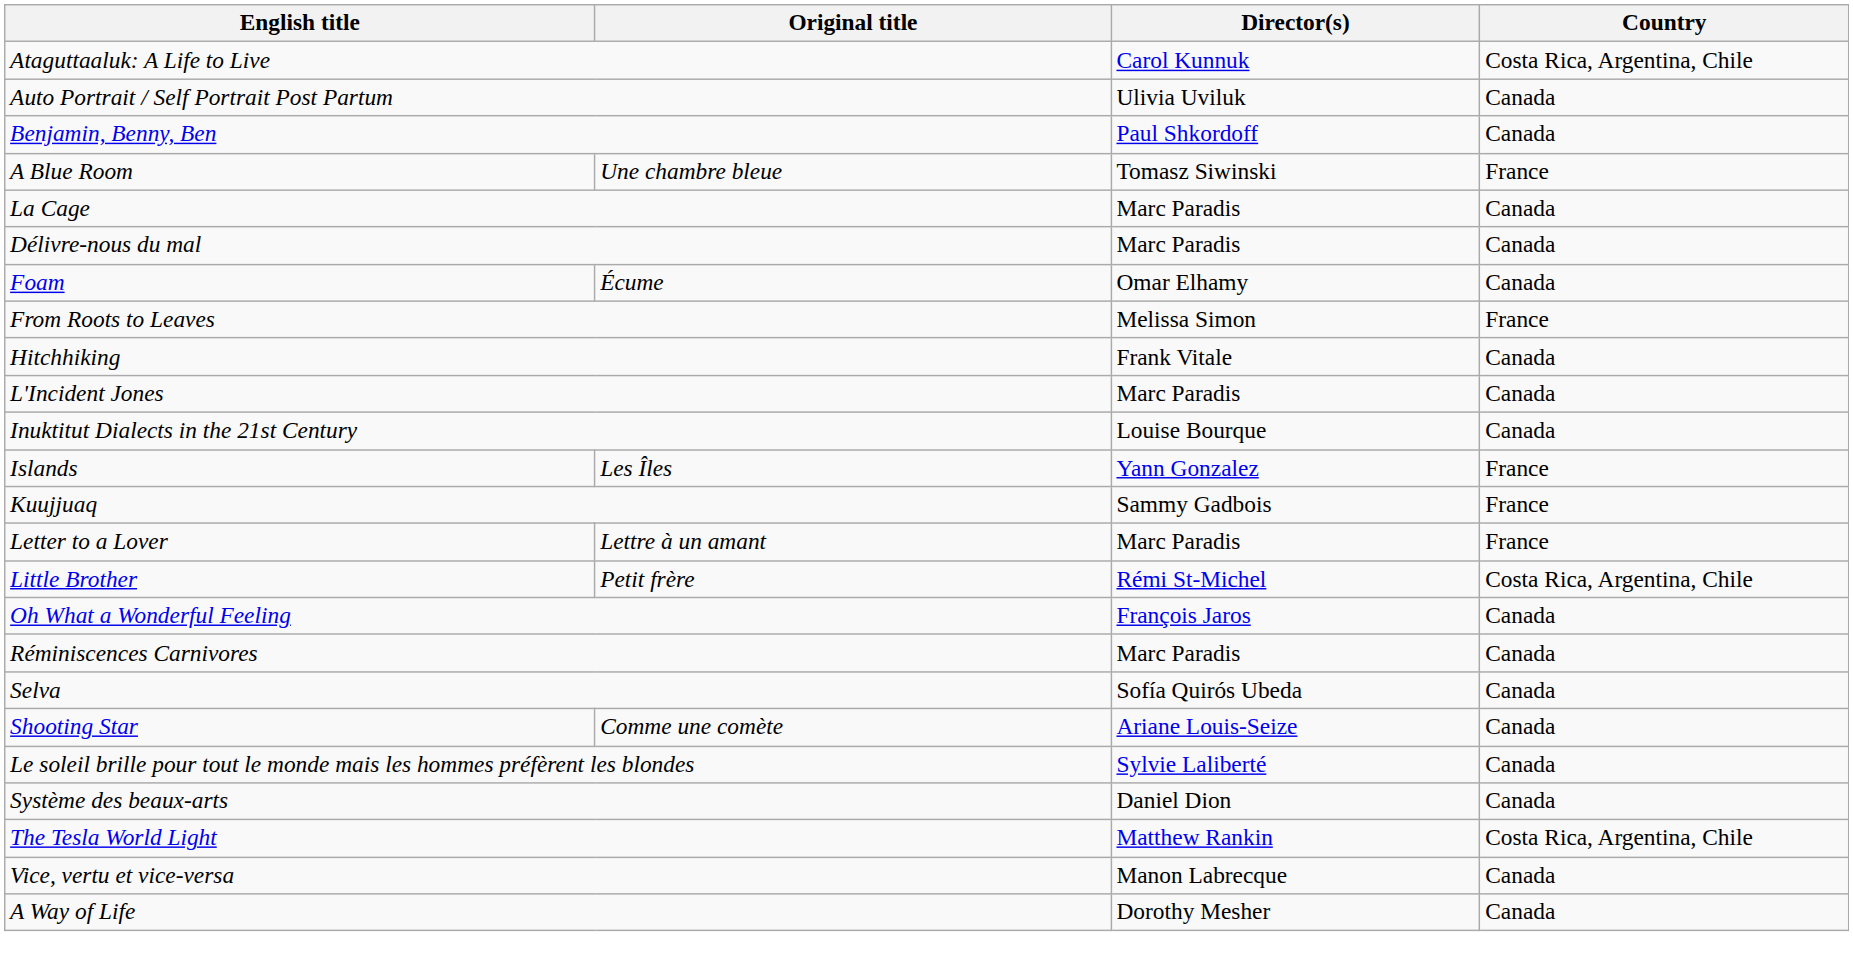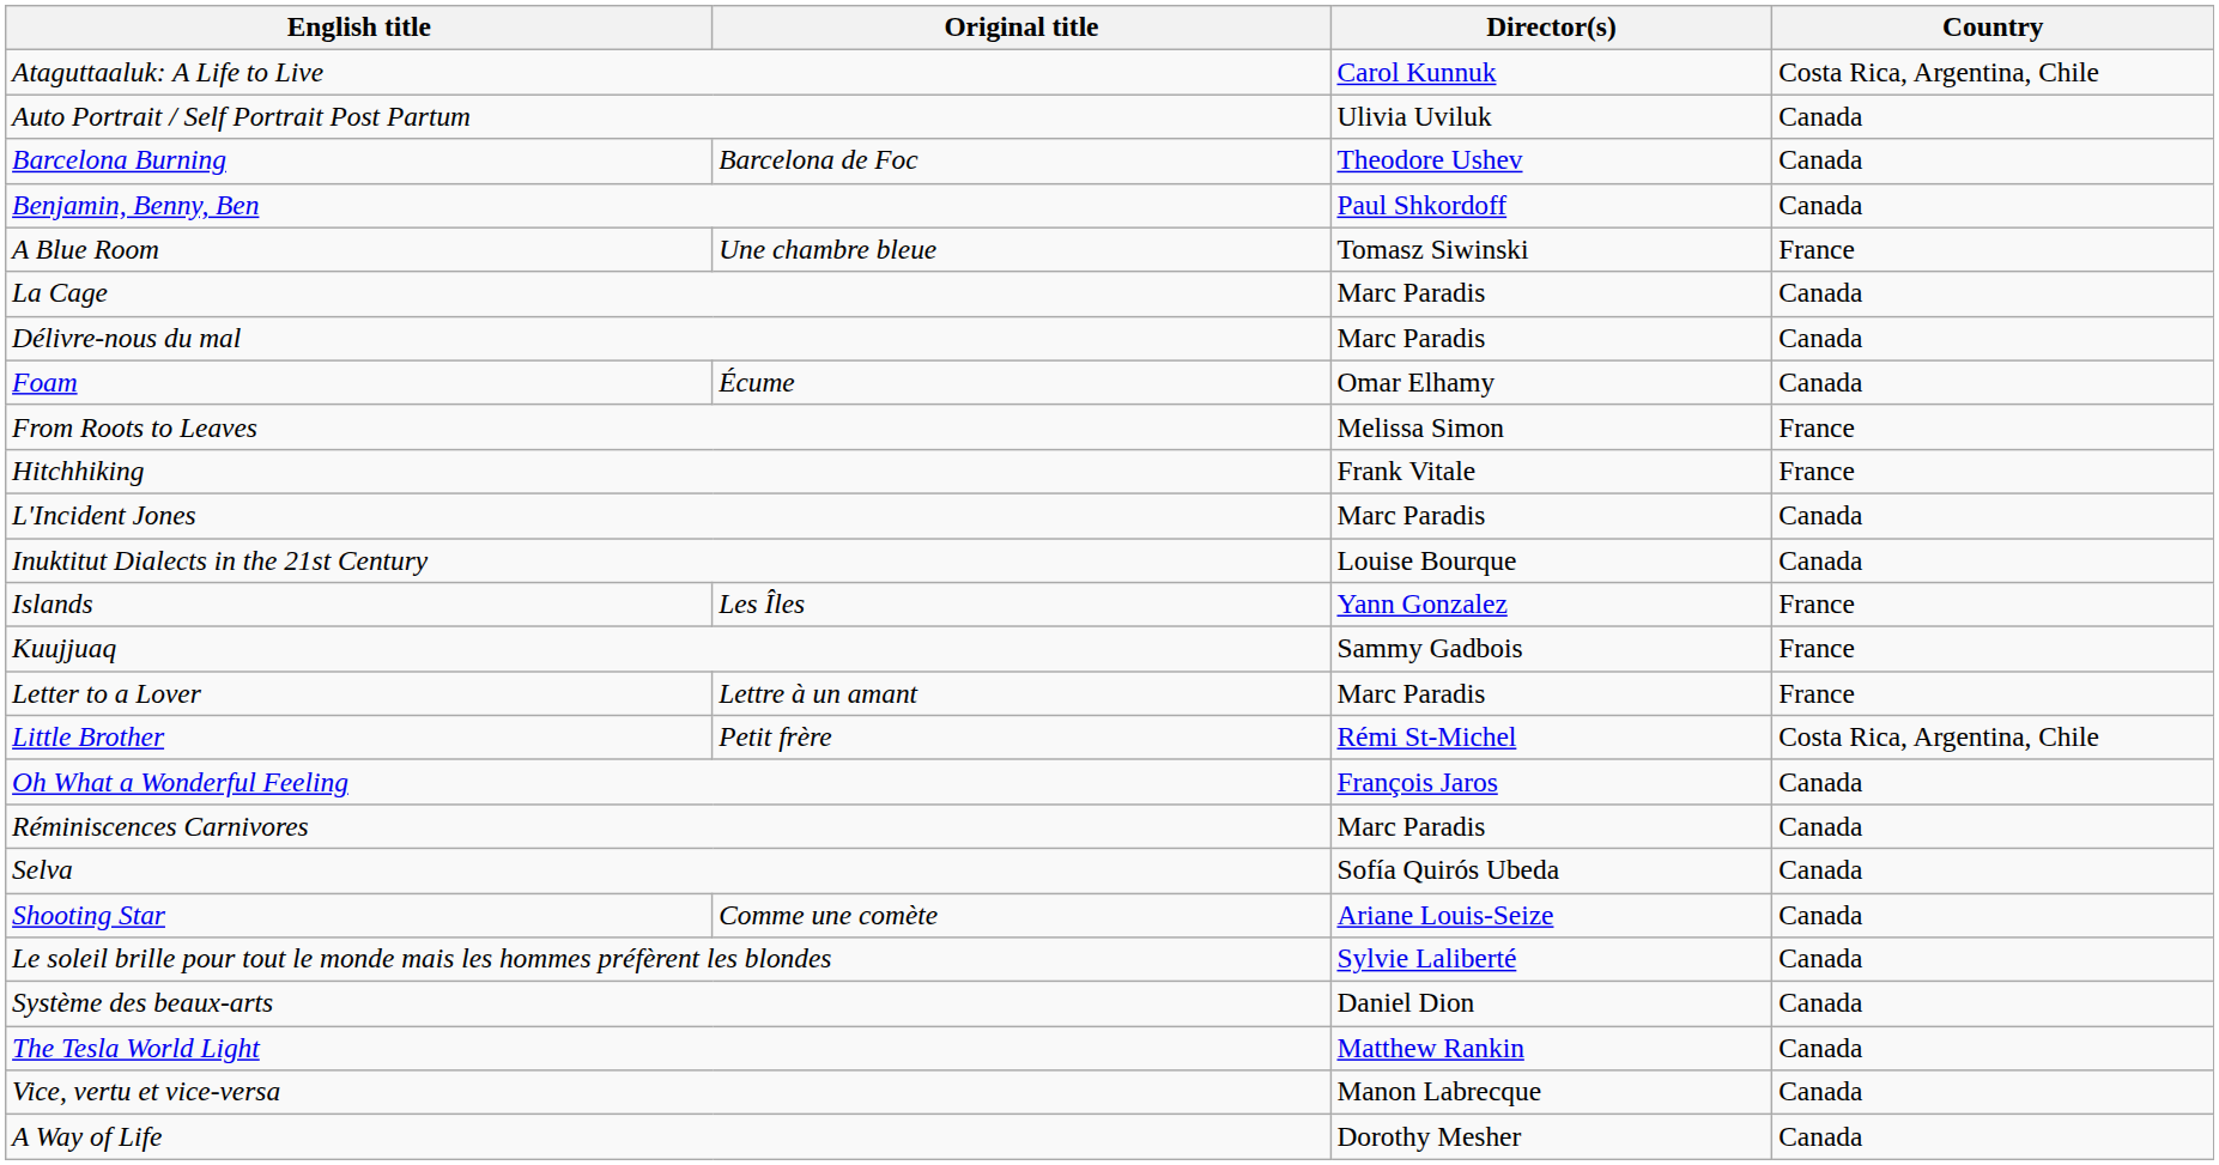 <table class="wikitable" width=100%>
 <tr>
 <th scope="col" width="32%">English title</th>
 <th scope="col" width="28%">Original title</th>
 <th scope="col" width="20%">Director(s)</th>
 <th scope="col" width="20%">Country</th>
 </tr>
 <tr>
 <td colspan=2><em>Ataguttaaluk: A Life to Live</em></td>
 <td><a href='#'>Carol Kunnuk</a></td>
 <td>Costa Rica, Argentina, Chile</td>
 </tr>
 <tr>
 <td colspan=2><em>Auto Portrait / Self Portrait Post Partum</em></td>
 <td>Ulivia Uviluk</td>
+<td>Canada</td>
+</tr>
+<tr>
+<td><em><a href='#'>Barcelona Burning</a></em></td>
+<td><em>Barcelona de Foc</em></td>
+<td><a href='#'>Theodore Ushev</a></td>
 <td>Canada</td>
 </tr>
 <tr>
 <td colspan=2><em><a href='#'>Benjamin, Benny, Ben</a></em></td>
 <td><a href='#'>Paul Shkordoff</a></td>
 <td>Canada</td>
 </tr>
 <tr>
 <td><em>A Blue Room</em></td>
 <td><em>Une chambre bleue</em></td>
 <td>Tomasz Siwinski</td>
 <td>France</td>
 </tr>
 <tr>
 <td colspan=2><em>La Cage</em></td>
 <td>Marc Paradis</td>
 <td>Canada</td>
 </tr>
 <tr>
 <td colspan=2><em>Délivre-nous du mal</em></td>
 <td>Marc Paradis</td>
 <td>Canada</td>
 </tr>
 <tr>
 <td><em><a href='#'>Foam</a></em></td>
 <td><em>Écume</em></td>
 <td>Omar Elhamy</td>
 <td>Canada</td>
 </tr>
 <tr>
 <td colspan=2><em>From Roots to Leaves</em></td>
 <td>Melissa Simon</td>
 <td>France</td>
 </tr>
 <tr>
 <td colspan=2><em>Hitchhiking</em></td>
 <td>Frank Vitale</td>
-<td>Canada</td>
+<td>France</td>
 </tr>
 <tr>
 <td colspan=2><em>L'Incident Jones</em></td>
 <td>Marc Paradis</td>
 <td>Canada</td>
 </tr>
 <tr>
 <td colspan=2><em>Inuktitut Dialects in the 21st Century</em></td>
 <td>Louise Bourque</td>
 <td>Canada</td>
 </tr>
 <tr>
 <td><em>Islands</em></td>
 <td><em>Les Îles</em></td>
 <td><a href='#'>Yann Gonzalez</a></td>
 <td>France</td>
 </tr>
 <tr>
 <td colspan=2><em>Kuujjuaq</em></td>
 <td>Sammy Gadbois</td>
 <td>France</td>
 </tr>
 <tr>
 <td><em>Letter to a Lover</em></td>
 <td><em>Lettre à un amant</em></td>
 <td>Marc Paradis</td>
 <td>France</td>
 </tr>
 <tr>
 <td><em><a href='#'>Little Brother</a></em></td>
 <td><em>Petit frère</em></td>
 <td><a href='#'>Rémi St-Michel</a></td>
 <td>Costa Rica, Argentina, Chile</td>
 </tr>
 <tr>
 <td colspan=2><em><a href='#'>Oh What a Wonderful Feeling</a></em></td>
 <td><a href='#'>François Jaros</a></td>
 <td>Canada</td>
 </tr>
 <tr>
 <td colspan=2><em>Réminiscences Carnivores</em></td>
 <td>Marc Paradis</td>
 <td>Canada</td>
 </tr>
 <tr>
 <td colspan=2><em>Selva</em></td>
 <td>Sofía Quirós Ubeda</td>
 <td>Canada</td>
 </tr>
 <tr>
 <td><em><a href='#'>Shooting Star</a></em></td>
 <td><em>Comme une comète</em></td>
 <td><a href='#'>Ariane Louis-Seize</a></td>
 <td>Canada</td>
 </tr>
 <tr>
 <td colspan=2><em>Le soleil brille pour tout le monde mais les hommes préfèrent les blondes</em></td>
 <td><a href='#'>Sylvie Laliberté</a></td>
 <td>Canada</td>
 </tr>
 <tr>
 <td colspan=2><em>Système des beaux-arts</em></td>
 <td>Daniel Dion</td>
 <td>Canada</td>
 </tr>
 <tr>
 <td colspan=2><em><a href='#'>The Tesla World Light</a></em></td>
 <td><a href='#'>Matthew Rankin</a></td>
-<td>Costa Rica, Argentina, Chile</td>
+<td>Canada</td>
 </tr>
 <tr>
 <td colspan=2><em>Vice, vertu et vice-versa</em></td>
 <td>Manon Labrecque</td>
 <td>Canada</td>
 </tr>
 <tr>
 <td colspan=2><em>A Way of Life</em></td>
 <td>Dorothy Mesher</td>
 <td>Canada</td>
 </tr>
 </table>
